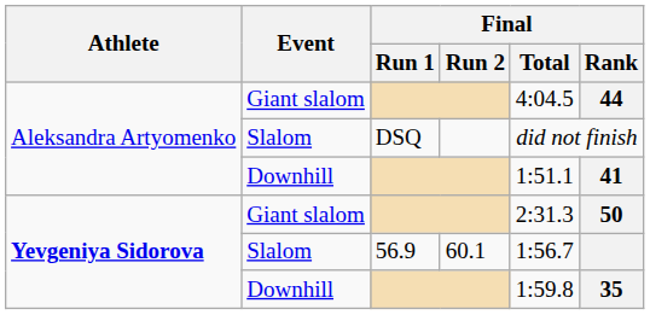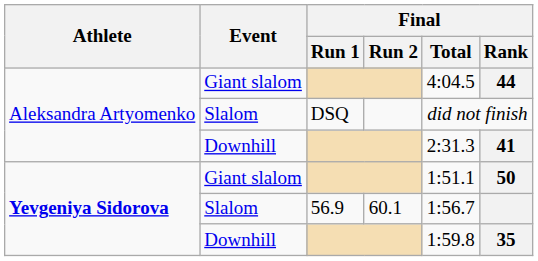 <table class="wikitable" style="font-size:90%">
 <tr>
 <th rowspan="2">Athlete</th>
 <th rowspan="2">Event</th>
 <th colspan="4">Final</th>
 </tr>
 <tr>
 <th>Run 1</th>
 <th>Run 2</th>
 <th>Total</th>
 <th>Rank</th>
 </tr>
 <tr>
 <td rowspan=3><a href='#'>Aleksandra Artyomenko</a></td>
 <td><a href='#'>Giant slalom</a></td>
 <td colspan=2 bgcolor="wheat"></td>
 <td align="center">4:04.5</td>
 <th align="center">44</th>
 </tr>
 <tr>
 <td><a href='#'>Slalom</a></td>
 <td>DSQ</td>
 <td></td>
 <td align="center" colspan=2><em>did not finish</em></td>
 </tr>
 <tr>
 <td><a href='#'>Downhill</a></td>
 <td colspan=2 bgcolor="wheat"></td>
-<td align="center">1:51.1</td>
+<td align="center">2:31.3</td>
 <th align="center">41</th>
 </tr>
 <tr>
 <td rowspan=3><strong><a href='#'>Yevgeniya Sidorova</a></strong></td>
 <td><a href='#'>Giant slalom</a></td>
 <td colspan=2 bgcolor="wheat"></td>
-<td align="center">2:31.3</td>
+<td align="center">1:51.1</td>
 <th align="center">50</th>
 </tr>
 <tr>
 <td><a href='#'>Slalom</a></td>
 <td>56.9</td>
 <td>60.1</td>
 <td align="center">1:56.7</td>
 <th align="center"></th>
 </tr>
 <tr>
 <td><a href='#'>Downhill</a></td>
 <td colspan=2 bgcolor="wheat"></td>
 <td align="center">1:59.8</td>
 <th align="center">35</th>
 </tr>
 </table>
